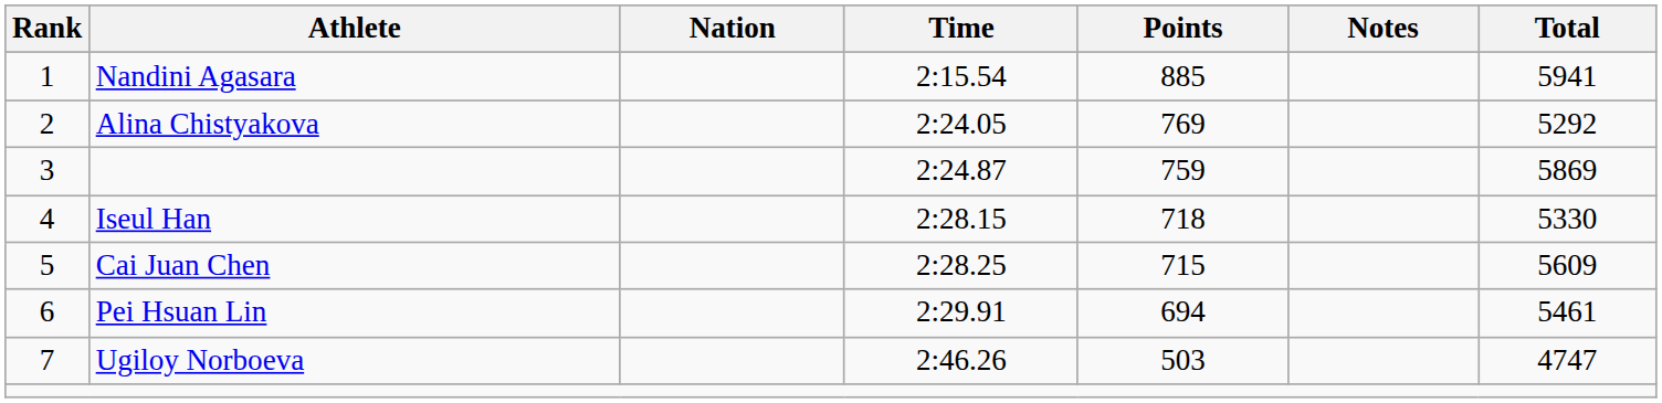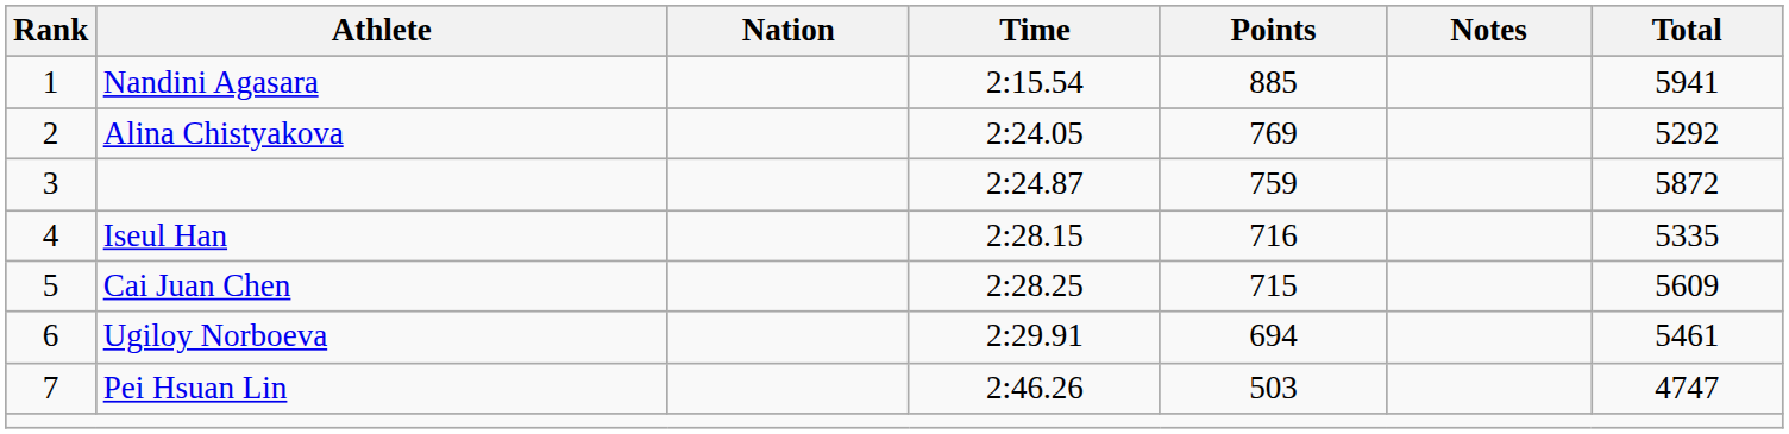 <table class="wikitable sortable" style="text-align:center;width: 70%;">
 <tr>
 <th scope="col" style="width: 10px;">Rank</th>
 <th scope="col">Athlete</th>
 <th scope="col">Nation</th>
 <th scope="col">Time</th>
 <th scope="col">Points</th>
 <th scope="col">Notes</th>
 <th scope="col">Total</th>
 </tr>
 <tr>
 <td>1</td>
 <td align=left><a href='#'>Nandini Agasara</a></td>
 <td align=left></td>
 <td>2:15.54</td>
 <td>885</td>
 <td></td>
 <td>5941</td>
 </tr>
 <tr>
 <td>2</td>
 <td align="left"><a href='#'>Alina Chistyakova</a></td>
 <td align="left"></td>
 <td>2:24.05</td>
 <td>769</td>
 <td></td>
 <td>5292</td>
 </tr>
 <tr>
 <td>3</td>
 <td align="left"></td>
 <td align="left"></td>
 <td>2:24.87</td>
 <td>759</td>
 <td></td>
-<td>5869</td>
+<td>5872</td>
 </tr>
 <tr>
 <td>4</td>
 <td align="left"><a href='#'>Iseul Han</a></td>
 <td align="left"></td>
 <td>2:28.15</td>
-<td>718</td>
+<td>716</td>
 <td></td>
-<td>5330</td>
+<td>5335</td>
 </tr>
 <tr>
 <td>5</td>
 <td align="left"><a href='#'>Cai Juan Chen</a></td>
 <td align="left"></td>
 <td>2:28.25</td>
 <td>715</td>
 <td></td>
 <td>5609</td>
 </tr>
 <tr>
 <td>6</td>
-<td align="left"><a href='#'>Pei Hsuan Lin</a></td>
+<td align="left"><a href='#'>Ugiloy Norboeva</a></td>
 <td align="left"></td>
 <td>2:29.91</td>
 <td>694</td>
 <td></td>
 <td>5461</td>
 </tr>
 <tr>
 <td>7</td>
-<td align="left"><a href='#'>Ugiloy Norboeva</a></td>
+<td align="left"><a href='#'>Pei Hsuan Lin</a></td>
 <td align="left"></td>
 <td>2:46.26</td>
 <td>503</td>
 <td></td>
 <td>4747</td>
 </tr>
 <tr class="sortbottom">
 <td colspan="7"></td>
 </tr>
 </table>
